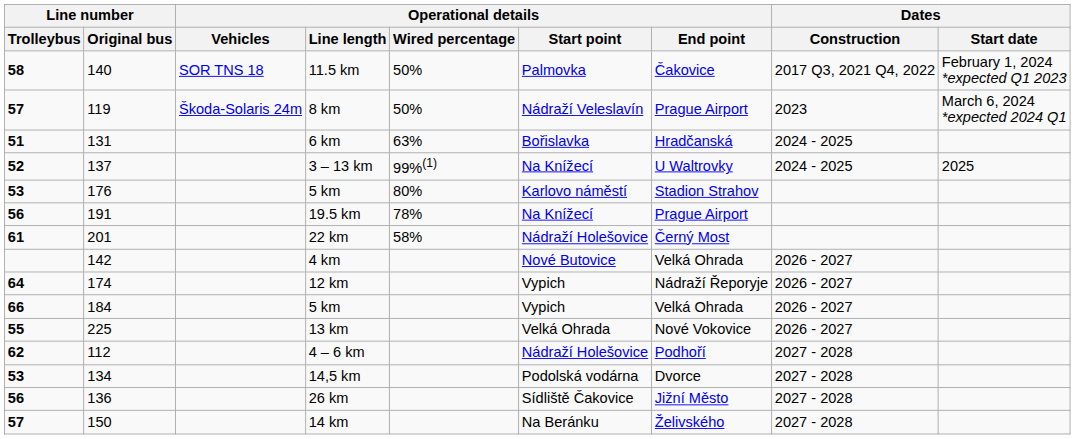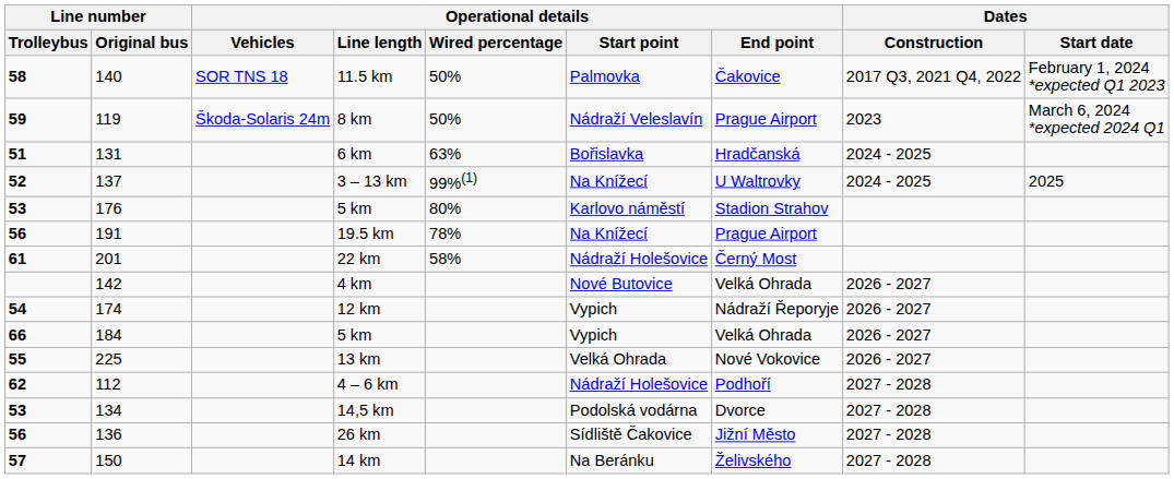 <table class="wikitable sortable">
 <tr>
 <th colspan="2">Line number</th>
 <th colspan="5">Operational details</th>
 <th colspan="2">Dates</th>
 </tr>
 <tr>
 <th>Trolleybus</th>
 <th>Original bus</th>
 <th>Vehicles</th>
 <th>Line length</th>
 <th>Wired percentage</th>
 <th>Start point</th>
 <th>End point</th>
 <th>Construction</th>
 <th>Start date</th>
 </tr>
 <tr>
 <td><strong>58</strong></td>
 <td>140</td>
 <td><a href='#'>SOR TNS 18</a></td>
 <td>11.5 km</td>
 <td>50%</td>
 <td><a href='#'>Palmovka</a></td>
 <td><a href='#'>Čakovice</a></td>
 <td>2017 Q3, 2021 Q4, 2022</td>
 <td>February 1, 2024<br><em>*expected Q1 2023</em></td>
 </tr>
 <tr>
-<td><strong>57</strong></td>
+<td><strong>59</strong></td>
 <td>119</td>
 <td><a href='#'>Škoda-Solaris 24m</a></td>
 <td>8 km</td>
 <td>50%</td>
 <td><a href='#'>Nádraží Veleslavín</a></td>
 <td><a href='#'>Prague Airport</a></td>
 <td>2023</td>
 <td>March 6, 2024<br><em>*expected 2024 Q1</em></td>
 </tr>
 <tr>
 <td><strong>51</strong></td>
 <td>131</td>
 <td></td>
 <td>6 km</td>
 <td>63%</td>
 <td><a href='#'>Bořislavka</a></td>
 <td><a href='#'>Hradčanská</a></td>
 <td>2024 - 2025</td>
 <td></td>
 </tr>
 <tr>
 <td><strong>52</strong></td>
 <td>137</td>
 <td></td>
 <td>3 – 13 km</td>
 <td>99%<sup>(1)</sup></td>
 <td><a href='#'>Na Knížecí</a></td>
 <td><a href='#'>U Waltrovky</a></td>
 <td>2024 - 2025</td>
 <td>2025</td>
 </tr>
 <tr>
 <td><strong>53</strong></td>
 <td>176</td>
 <td></td>
 <td>5 km</td>
 <td>80%</td>
 <td><a href='#'>Karlovo náměstí</a></td>
 <td><a href='#'>Stadion Strahov</a></td>
 <td></td>
 <td></td>
 </tr>
 <tr>
 <td><strong>56</strong></td>
 <td>191</td>
 <td></td>
 <td>19.5 km</td>
 <td>78%</td>
 <td><a href='#'>Na Knížecí</a></td>
 <td><a href='#'>Prague Airport</a></td>
 <td></td>
 <td></td>
 </tr>
 <tr>
 <td><strong>61</strong></td>
 <td>201</td>
 <td></td>
 <td>22 km</td>
 <td>58%</td>
 <td><a href='#'>Nádraží Holešovice</a></td>
 <td><a href='#'>Černý Most</a></td>
 <td></td>
 <td></td>
 </tr>
 <tr>
 <td></td>
 <td>142</td>
 <td></td>
 <td>4 km</td>
 <td></td>
 <td><a href='#'>Nové Butovice</a></td>
 <td>Velká Ohrada</td>
 <td>2026 - 2027</td>
 <td></td>
 </tr>
 <tr>
-<td><strong>64</strong></td>
+<td><strong>54</strong></td>
 <td>174</td>
 <td></td>
 <td>12 km</td>
 <td></td>
 <td>Vypich</td>
 <td>Nádraží Řeporyje</td>
 <td>2026 - 2027</td>
 <td></td>
 </tr>
 <tr>
 <td><strong>66</strong></td>
 <td>184</td>
 <td></td>
 <td>5 km</td>
 <td></td>
 <td>Vypich</td>
 <td>Velká Ohrada</td>
 <td>2026 - 2027</td>
 <td></td>
 </tr>
 <tr>
 <td><strong>55</strong></td>
 <td>225</td>
 <td></td>
 <td>13 km</td>
 <td></td>
 <td>Velká Ohrada</td>
 <td>Nové Vokovice</td>
 <td>2026 - 2027</td>
 <td></td>
 </tr>
 <tr>
 <td><strong>62</strong></td>
 <td>112</td>
 <td></td>
 <td>4 – 6 km</td>
 <td></td>
 <td><a href='#'>Nádraží Holešovice</a></td>
 <td><a href='#'>Podhoří</a></td>
 <td>2027 - 2028</td>
 <td></td>
 </tr>
 <tr>
 <td><strong>53</strong></td>
 <td>134</td>
 <td></td>
 <td>14,5 km</td>
 <td></td>
 <td>Podolská vodárna</td>
 <td>Dvorce</td>
 <td>2027 - 2028</td>
 <td></td>
 </tr>
 <tr>
 <td><strong>56</strong></td>
 <td>136</td>
 <td></td>
 <td>26 km</td>
 <td></td>
 <td>Sídliště Čakovice</td>
 <td><a href='#'>Jižní Město</a></td>
 <td>2027 - 2028</td>
 <td></td>
 </tr>
 <tr>
 <td><strong>57</strong></td>
 <td>150</td>
 <td></td>
 <td>14 km</td>
 <td></td>
 <td>Na Beránku</td>
 <td><a href='#'>Želivského</a></td>
 <td>2027 - 2028</td>
 <td></td>
 </tr>
 </table>
